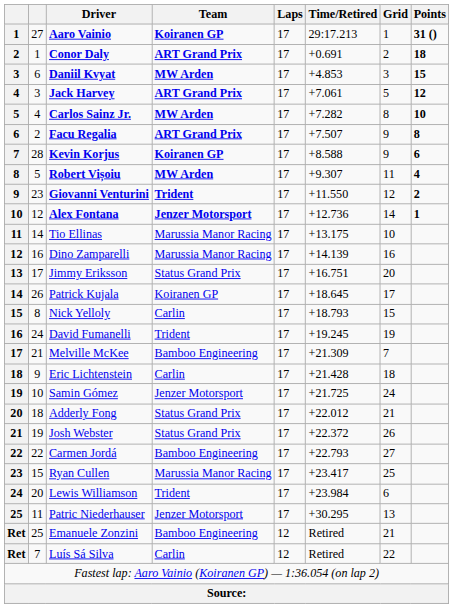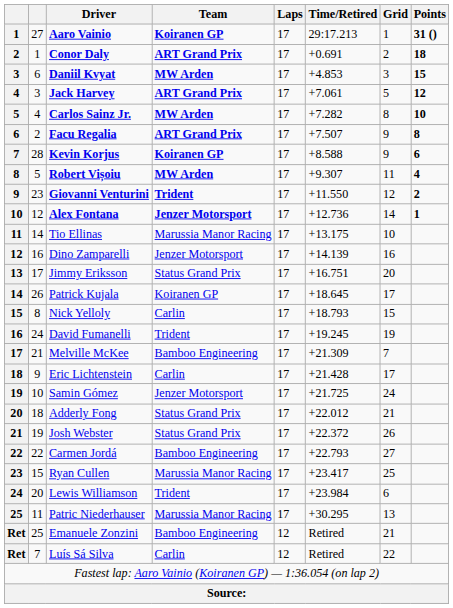 <table class="wikitable" style="font-size:85%">
 <tr>
 <th></th>
 <th></th>
 <th>Driver</th>
 <th>Team</th>
 <th>Laps</th>
 <th>Time/Retired</th>
 <th>Grid</th>
 <th>Points</th>
 </tr>
 <tr>
 <th>1</th>
 <td align="center">27</td>
 <td> <strong><a href='#'>Aaro Vainio</a></strong></td>
 <td><strong><a href='#'>Koiranen GP</a></strong></td>
 <td>17</td>
 <td>29:17.213</td>
 <td>1</td>
 <td><strong>31 ()</strong></td>
 </tr>
 <tr>
 <th>2</th>
 <td align="center">1</td>
 <td> <strong><a href='#'>Conor Daly</a></strong></td>
 <td><strong><a href='#'>ART Grand Prix</a></strong></td>
 <td>17</td>
 <td>+0.691</td>
 <td>2</td>
 <td><strong>18</strong></td>
 </tr>
 <tr>
 <th>3</th>
 <td align="center">6</td>
 <td> <strong><a href='#'>Daniil Kvyat</a></strong></td>
 <td><strong><a href='#'>MW Arden</a></strong></td>
 <td>17</td>
 <td>+4.853</td>
 <td>3</td>
 <td><strong>15</strong></td>
 </tr>
 <tr>
 <th>4</th>
 <td align="center">3</td>
 <td> <strong><a href='#'>Jack Harvey</a></strong></td>
 <td><strong><a href='#'>ART Grand Prix</a></strong></td>
 <td>17</td>
 <td>+7.061</td>
 <td>5</td>
 <td><strong>12</strong></td>
 </tr>
 <tr>
 <th>5</th>
 <td align="center">4</td>
 <td> <strong><a href='#'>Carlos Sainz Jr.</a></strong></td>
 <td><strong><a href='#'>MW Arden</a></strong></td>
 <td>17</td>
 <td>+7.282</td>
 <td>8</td>
 <td><strong>10</strong></td>
 </tr>
 <tr>
 <th>6</th>
 <td align="center">2</td>
 <td> <strong><a href='#'>Facu Regalia</a></strong></td>
 <td><strong><a href='#'>ART Grand Prix</a></strong></td>
 <td>17</td>
 <td>+7.507</td>
 <td>9</td>
 <td><strong>8</strong></td>
 </tr>
 <tr>
 <th>7</th>
 <td align="center">28</td>
 <td> <strong><a href='#'>Kevin Korjus</a></strong></td>
 <td><strong><a href='#'>Koiranen GP</a></strong></td>
 <td>17</td>
 <td>+8.588</td>
 <td>9</td>
 <td><strong>6</strong></td>
 </tr>
 <tr>
 <th>8</th>
 <td align="center">5</td>
 <td> <strong><a href='#'>Robert Vișoiu</a></strong></td>
 <td><strong><a href='#'>MW Arden</a></strong></td>
 <td>17</td>
 <td>+9.307</td>
 <td>11</td>
 <td><strong>4</strong></td>
 </tr>
 <tr>
 <th>9</th>
 <td align="center">23</td>
 <td> <strong><a href='#'>Giovanni Venturini</a></strong></td>
 <td><strong><a href='#'>Trident</a></strong></td>
 <td>17</td>
 <td>+11.550</td>
 <td>12</td>
 <td><strong>2</strong></td>
 </tr>
 <tr>
 <th>10</th>
 <td align="center">12</td>
 <td> <strong><a href='#'>Alex Fontana</a></strong></td>
 <td><strong><a href='#'>Jenzer Motorsport</a></strong></td>
 <td>17</td>
 <td>+12.736</td>
 <td>14</td>
 <td><strong>1</strong></td>
 </tr>
 <tr>
 <th>11</th>
 <td align="center">14</td>
 <td> <a href='#'>Tio Ellinas</a></td>
 <td><a href='#'>Marussia Manor Racing</a></td>
 <td>17</td>
 <td>+13.175</td>
 <td>10</td>
 <td></td>
 </tr>
 <tr>
 <th>12</th>
 <td align="center">16</td>
 <td> <a href='#'>Dino Zamparelli</a></td>
-<td><a href='#'>Marussia Manor Racing</a></td>
+<td><a href='#'>Jenzer Motorsport</a></td>
 <td>17</td>
 <td>+14.139</td>
 <td>16</td>
 <td></td>
 </tr>
 <tr>
 <th>13</th>
 <td align="center">17</td>
 <td> <a href='#'>Jimmy Eriksson</a></td>
 <td><a href='#'>Status Grand Prix</a></td>
 <td>17</td>
 <td>+16.751</td>
 <td>20</td>
 <td></td>
 </tr>
 <tr>
 <th>14</th>
 <td align="center">26</td>
 <td> <a href='#'>Patrick Kujala</a></td>
 <td><a href='#'>Koiranen GP</a></td>
 <td>17</td>
 <td>+18.645</td>
 <td>17</td>
 <td></td>
 </tr>
 <tr>
 <th>15</th>
 <td align="center">8</td>
 <td> <a href='#'>Nick Yelloly</a></td>
 <td><a href='#'>Carlin</a></td>
 <td>17</td>
 <td>+18.793</td>
 <td>15</td>
 <td></td>
 </tr>
 <tr>
 <th>16</th>
 <td align="center">24</td>
 <td> <a href='#'>David Fumanelli</a></td>
 <td><a href='#'>Trident</a></td>
 <td>17</td>
 <td>+19.245</td>
 <td>19</td>
 <td></td>
 </tr>
 <tr>
 <th>17</th>
 <td align="center">21</td>
 <td> <a href='#'>Melville McKee</a></td>
 <td><a href='#'>Bamboo Engineering</a></td>
 <td>17</td>
 <td>+21.309</td>
 <td>7</td>
 <td></td>
 </tr>
 <tr>
 <th>18</th>
 <td align="center">9</td>
 <td> <a href='#'>Eric Lichtenstein</a></td>
 <td><a href='#'>Carlin</a></td>
 <td>17</td>
 <td>+21.428</td>
-<td>18</td>
+<td>17</td>
 <td></td>
 </tr>
 <tr>
 <th>19</th>
 <td align="center">10</td>
 <td> <a href='#'>Samin Gómez</a></td>
 <td><a href='#'>Jenzer Motorsport</a></td>
 <td>17</td>
 <td>+21.725</td>
 <td>24</td>
 <td></td>
 </tr>
 <tr>
 <th>20</th>
 <td align="center">18</td>
 <td> <a href='#'>Adderly Fong</a></td>
 <td><a href='#'>Status Grand Prix</a></td>
 <td>17</td>
 <td>+22.012</td>
 <td>21</td>
 <td></td>
 </tr>
 <tr>
 <th>21</th>
 <td align="center">19</td>
 <td> <a href='#'>Josh Webster</a></td>
 <td><a href='#'>Status Grand Prix</a></td>
 <td>17</td>
 <td>+22.372</td>
 <td>26</td>
 <td></td>
 </tr>
 <tr>
 <th>22</th>
 <td align="center">22</td>
 <td> <a href='#'>Carmen Jordá</a></td>
 <td><a href='#'>Bamboo Engineering</a></td>
 <td>17</td>
 <td>+22.793</td>
 <td>27</td>
 <td></td>
 </tr>
 <tr>
 <th>23</th>
 <td align="center">15</td>
 <td> <a href='#'>Ryan Cullen</a></td>
 <td><a href='#'>Marussia Manor Racing</a></td>
 <td>17</td>
 <td>+23.417</td>
 <td>25</td>
 <td></td>
 </tr>
 <tr>
 <th>24</th>
 <td align="center">20</td>
 <td> <a href='#'>Lewis Williamson</a></td>
 <td><a href='#'>Trident</a></td>
 <td>17</td>
 <td>+23.984</td>
 <td>6</td>
 <td></td>
 </tr>
 <tr>
 <th>25</th>
 <td align="center">11</td>
 <td> <a href='#'>Patric Niederhauser</a></td>
-<td><a href='#'>Jenzer Motorsport</a></td>
+<td><a href='#'>Marussia Manor Racing</a></td>
 <td>17</td>
 <td>+30.295 </td>
 <td>13</td>
 <td></td>
 </tr>
 <tr>
 <th>Ret</th>
 <td align="center">25</td>
 <td> <a href='#'>Emanuele Zonzini</a></td>
 <td><a href='#'>Bamboo Engineering</a></td>
 <td>12</td>
 <td>Retired</td>
 <td>21</td>
 <td></td>
 </tr>
 <tr>
 <th>Ret</th>
 <td align="center">7</td>
 <td> <a href='#'>Luís Sá Silva</a></td>
 <td><a href='#'>Carlin</a></td>
 <td>12</td>
 <td>Retired</td>
 <td>22</td>
 <td></td>
 </tr>
 <tr>
 <td colspan="8" align="center"><em>Fastest lap: <a href='#'>Aaro Vainio</a> (<a href='#'>Koiranen GP</a>) — 1:36.054 (on lap 2)</em></td>
 </tr>
 <tr>
 <th colspan="8">Source:</th>
 </tr>
 </table>
